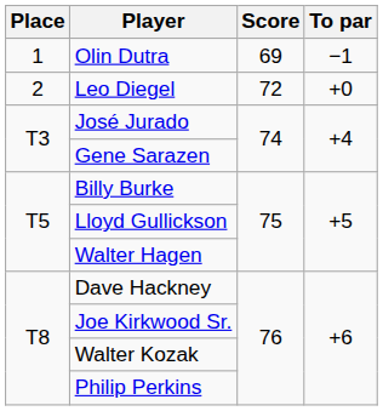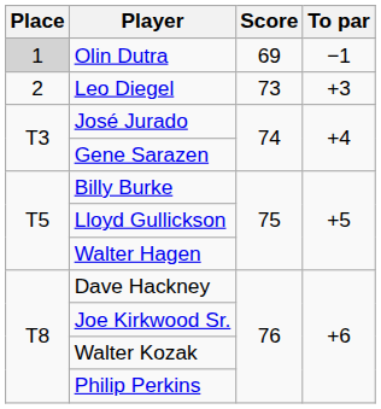 <table class=wikitable>
 <tr>
 <th>Place</th>
 <th>Player</th>
 <th>Score</th>
 <th>To par</th>
 </tr>
 <tr>
-<td align=center>1</td>
+<td align=center style="background: lightgrey;">1</td>
 <td> <a href='#'>Olin Dutra</a></td>
 <td align=center>69</td>
 <td align=center>−1</td>
 </tr>
 <tr>
 <td align=center>2</td>
 <td> <a href='#'>Leo Diegel</a></td>
-<td align=center>72</td>
-<td align=center>+0</td>
+<td align=center>73</td>
+<td align=center>+3</td>
 </tr>
 <tr>
 <td rowspan=2 align=center>T3</td>
 <td> <a href='#'>José Jurado</a></td>
 <td rowspan=2 align=center>74</td>
 <td rowspan=2 align=center>+4</td>
 </tr>
 <tr>
 <td> <a href='#'>Gene Sarazen</a></td>
 </tr>
 <tr>
 <td rowspan=3 align=center>T5</td>
 <td> <a href='#'>Billy Burke</a></td>
 <td rowspan=3 align=center>75</td>
 <td rowspan=3 align=center>+5</td>
 </tr>
 <tr>
 <td> <a href='#'>Lloyd Gullickson</a></td>
 </tr>
 <tr>
 <td> <a href='#'>Walter Hagen</a></td>
 </tr>
 <tr>
 <td rowspan=4 align=center>T8</td>
 <td> Dave Hackney</td>
 <td rowspan=4 align=center>76</td>
 <td rowspan=4 align=center>+6</td>
 </tr>
 <tr>
 <td> <a href='#'>Joe Kirkwood Sr.</a></td>
 </tr>
 <tr>
 <td> Walter Kozak</td>
 </tr>
 <tr>
 <td> <a href='#'>Philip Perkins</a></td>
 </tr>
 </table>
